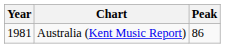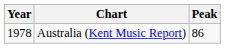 <table class="wikitable">
 <tr>
 <th>Year</th>
 <th>Chart</th>
 <th>Peak</th>
 </tr>
 <tr>
-<td>1981</td>
+<td>1978</td>
 <td>Australia (<a href='#'>Kent Music Report</a>)</td>
 <td>86</td>
 </tr>
 </table>
